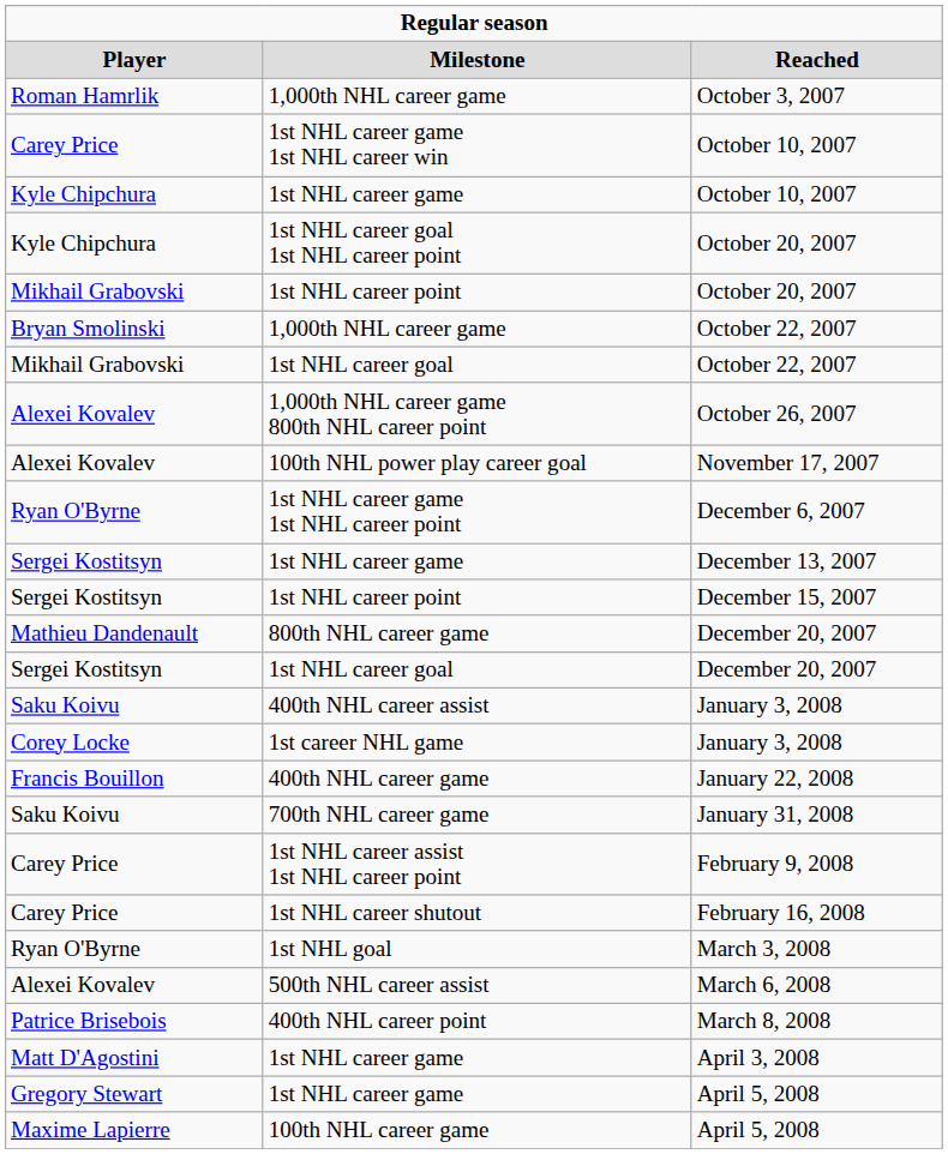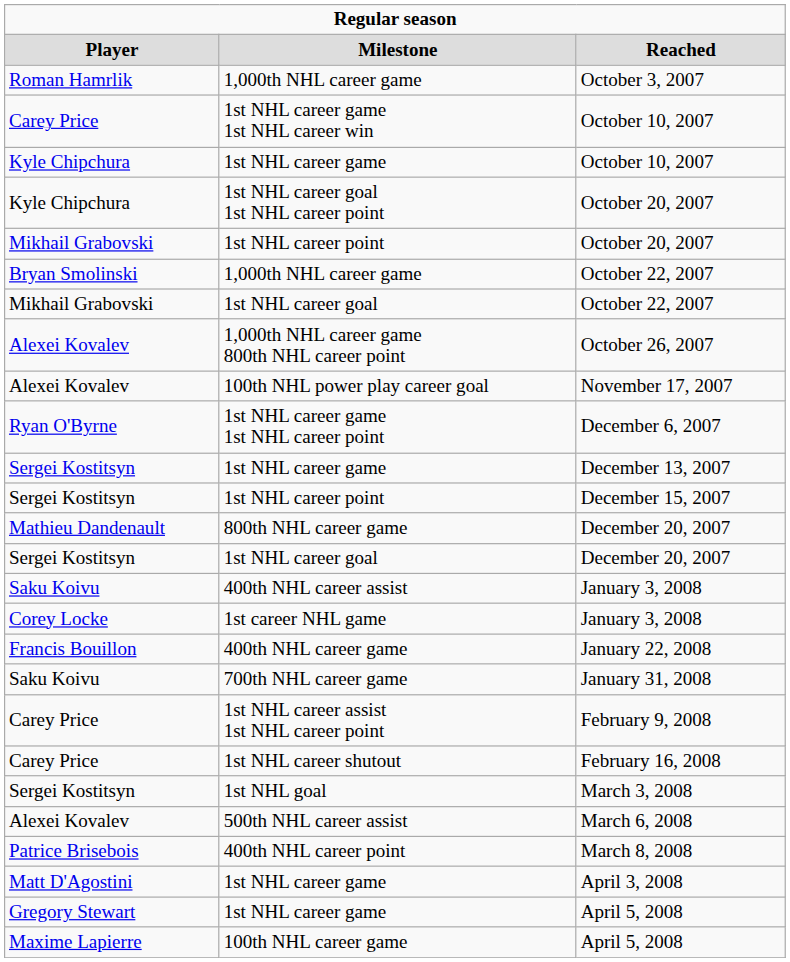 <table class="wikitable" style="width:52%;">
 <tr>
 <td colspan="10" style="text-align:center;"><strong>Regular season</strong></td>
 </tr>
 <tr style="text-align:center; background:#ddd;">
 <td><strong>Player</strong></td>
 <td><strong>Milestone</strong></td>
 <td><strong>Reached</strong></td>
 </tr>
 <tr>
 <td><a href='#'>Roman Hamrlik</a></td>
 <td>1,000th NHL career game</td>
 <td>October 3, 2007</td>
 </tr>
 <tr>
 <td><a href='#'>Carey Price</a></td>
 <td>1st NHL career game<br>1st NHL career win</td>
 <td>October 10, 2007</td>
 </tr>
 <tr>
 <td><a href='#'>Kyle Chipchura</a></td>
 <td>1st NHL career game</td>
 <td>October 10, 2007</td>
 </tr>
 <tr>
 <td>Kyle Chipchura</td>
 <td>1st NHL career goal<br>1st NHL career point</td>
 <td>October 20, 2007</td>
 </tr>
 <tr>
 <td><a href='#'>Mikhail Grabovski</a></td>
 <td>1st NHL career point</td>
 <td>October 20, 2007</td>
 </tr>
 <tr>
 <td><a href='#'>Bryan Smolinski</a></td>
 <td>1,000th NHL career game</td>
 <td>October 22, 2007</td>
 </tr>
 <tr>
 <td>Mikhail Grabovski</td>
 <td>1st NHL career goal</td>
 <td>October 22, 2007</td>
 </tr>
 <tr>
 <td><a href='#'>Alexei Kovalev</a></td>
 <td>1,000th NHL career game<br>800th NHL career point</td>
 <td>October 26, 2007</td>
 </tr>
 <tr>
 <td>Alexei Kovalev</td>
 <td>100th NHL power play career goal</td>
 <td>November 17, 2007</td>
 </tr>
 <tr>
 <td><a href='#'>Ryan O'Byrne</a></td>
 <td>1st NHL career game<br>1st NHL career point</td>
 <td>December 6, 2007</td>
 </tr>
 <tr>
 <td><a href='#'>Sergei Kostitsyn</a></td>
 <td>1st NHL career game</td>
 <td>December 13, 2007</td>
 </tr>
 <tr>
 <td>Sergei Kostitsyn</td>
 <td>1st NHL career point</td>
 <td>December 15, 2007</td>
 </tr>
 <tr>
 <td><a href='#'>Mathieu Dandenault</a></td>
 <td>800th NHL career game</td>
 <td>December 20, 2007</td>
 </tr>
 <tr>
 <td>Sergei Kostitsyn</td>
 <td>1st NHL career goal</td>
 <td>December 20, 2007</td>
 </tr>
 <tr>
 <td><a href='#'>Saku Koivu</a></td>
 <td>400th NHL career assist</td>
 <td>January 3, 2008</td>
 </tr>
 <tr>
 <td><a href='#'>Corey Locke</a></td>
 <td>1st career NHL game</td>
 <td>January 3, 2008</td>
 </tr>
 <tr>
 <td><a href='#'>Francis Bouillon</a></td>
 <td>400th NHL career game</td>
 <td>January 22, 2008</td>
 </tr>
 <tr>
 <td>Saku Koivu</td>
 <td>700th NHL career game</td>
 <td>January 31, 2008</td>
 </tr>
 <tr>
 <td>Carey Price</td>
 <td>1st NHL career assist<br>1st NHL career point</td>
 <td>February 9, 2008</td>
 </tr>
 <tr>
 <td>Carey Price</td>
 <td>1st NHL career shutout</td>
 <td>February 16, 2008</td>
 </tr>
 <tr>
-<td>Ryan O'Byrne</td>
+<td>Sergei Kostitsyn</td>
 <td>1st NHL goal</td>
 <td>March 3, 2008</td>
 </tr>
 <tr>
 <td>Alexei Kovalev</td>
 <td>500th NHL career assist</td>
 <td>March 6, 2008</td>
 </tr>
 <tr>
 <td><a href='#'>Patrice Brisebois</a></td>
 <td>400th NHL career point</td>
 <td>March 8, 2008</td>
 </tr>
 <tr>
 <td><a href='#'>Matt D'Agostini</a></td>
 <td>1st NHL career game</td>
 <td>April 3, 2008</td>
 </tr>
 <tr>
 <td><a href='#'>Gregory Stewart</a></td>
 <td>1st NHL career game</td>
 <td>April 5, 2008</td>
 </tr>
 <tr>
 <td><a href='#'>Maxime Lapierre</a></td>
 <td>100th NHL career game</td>
 <td>April 5, 2008</td>
 </tr>
 </table>
